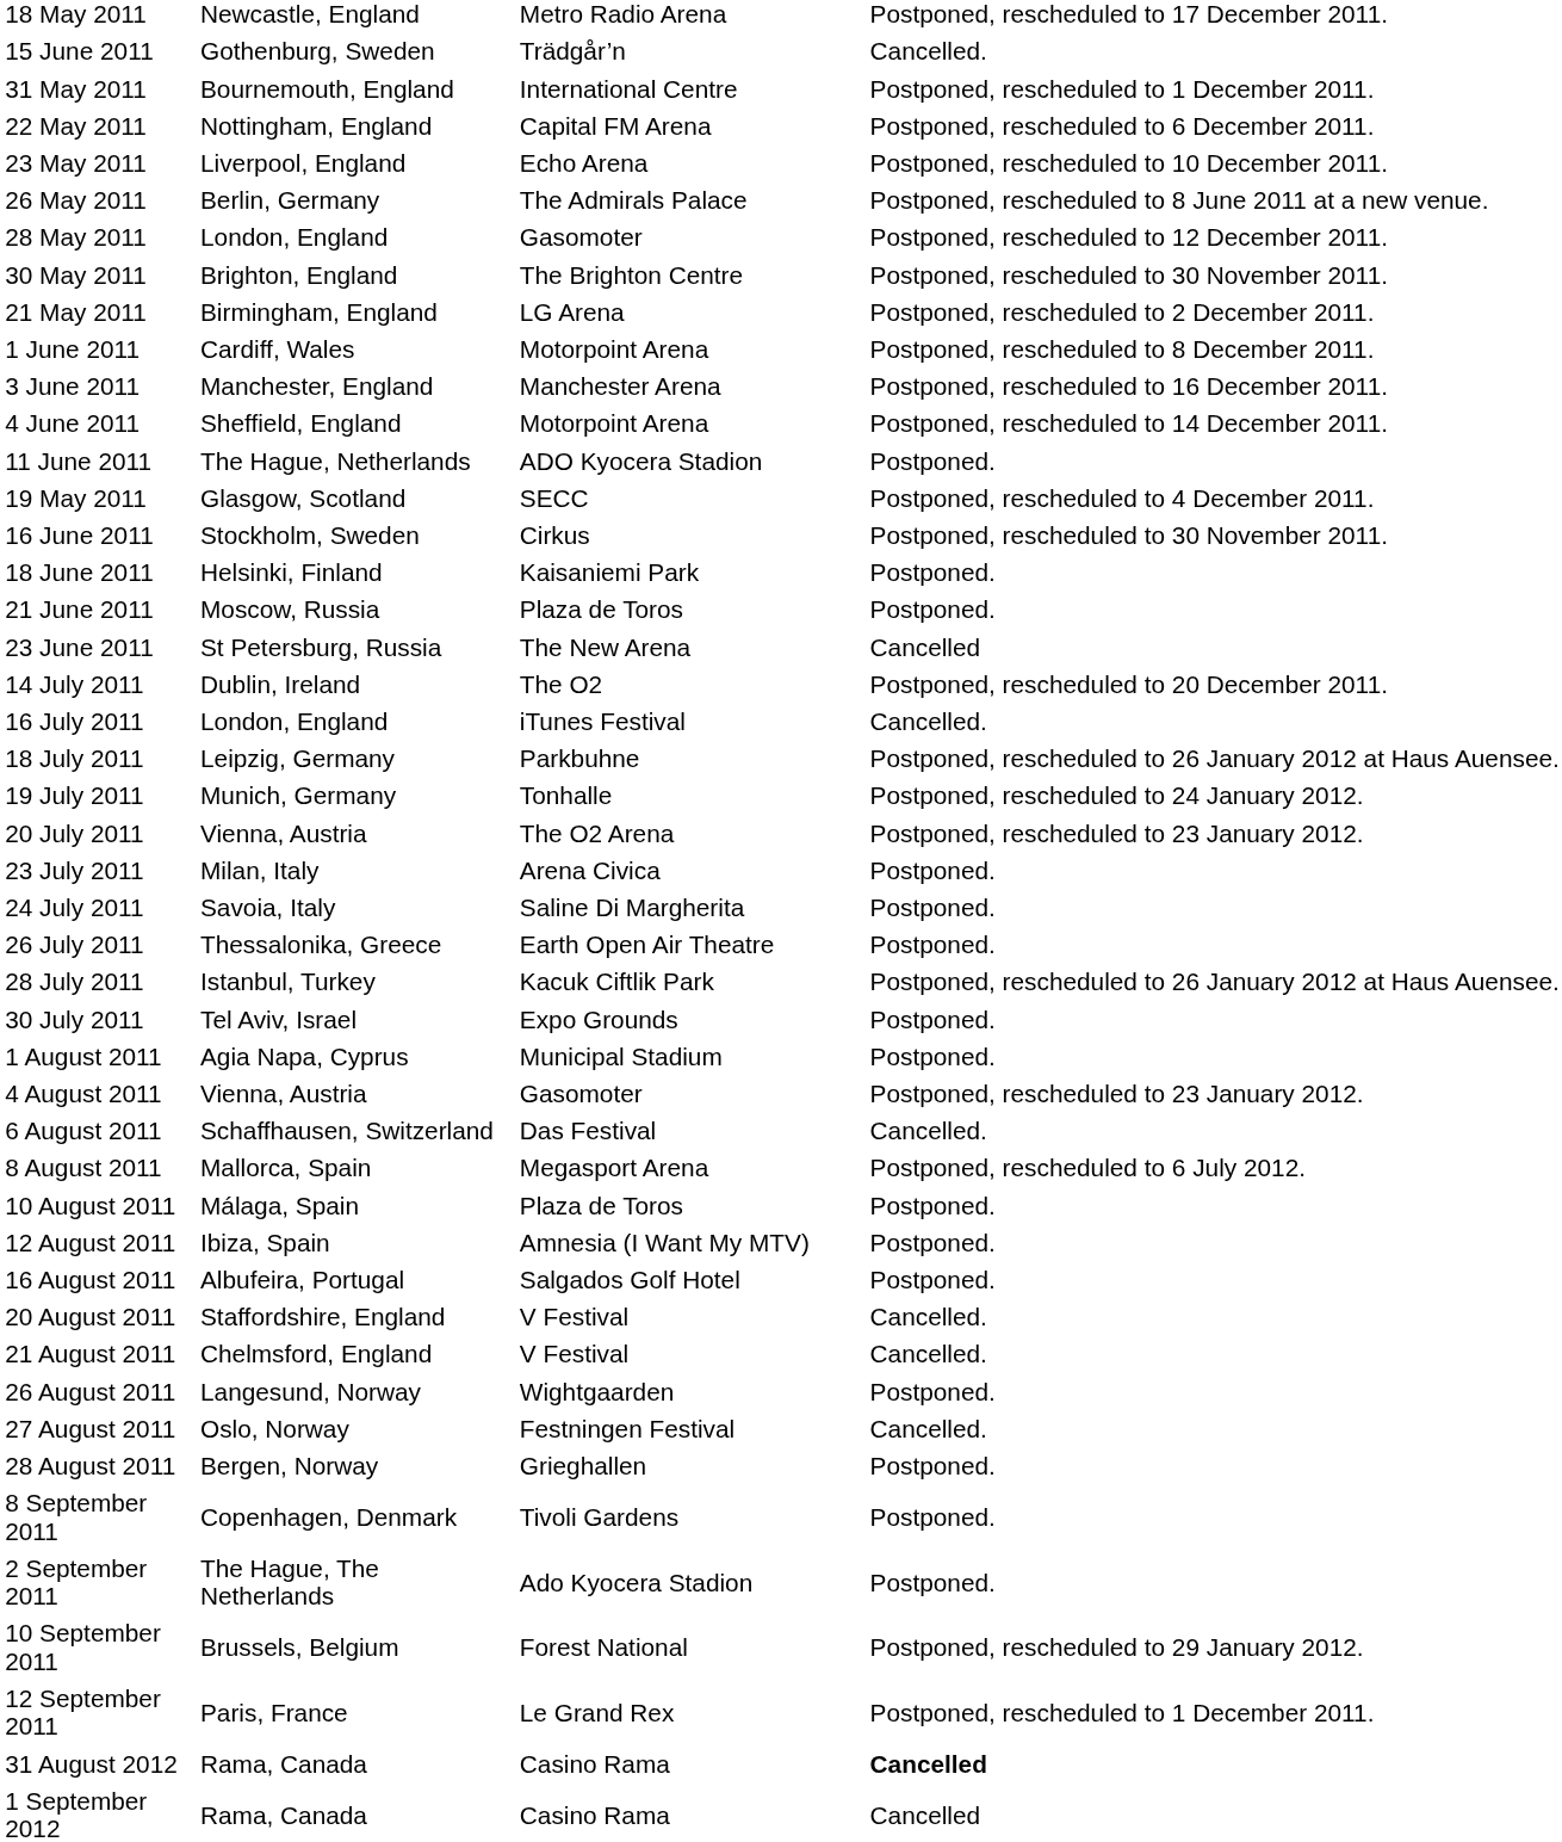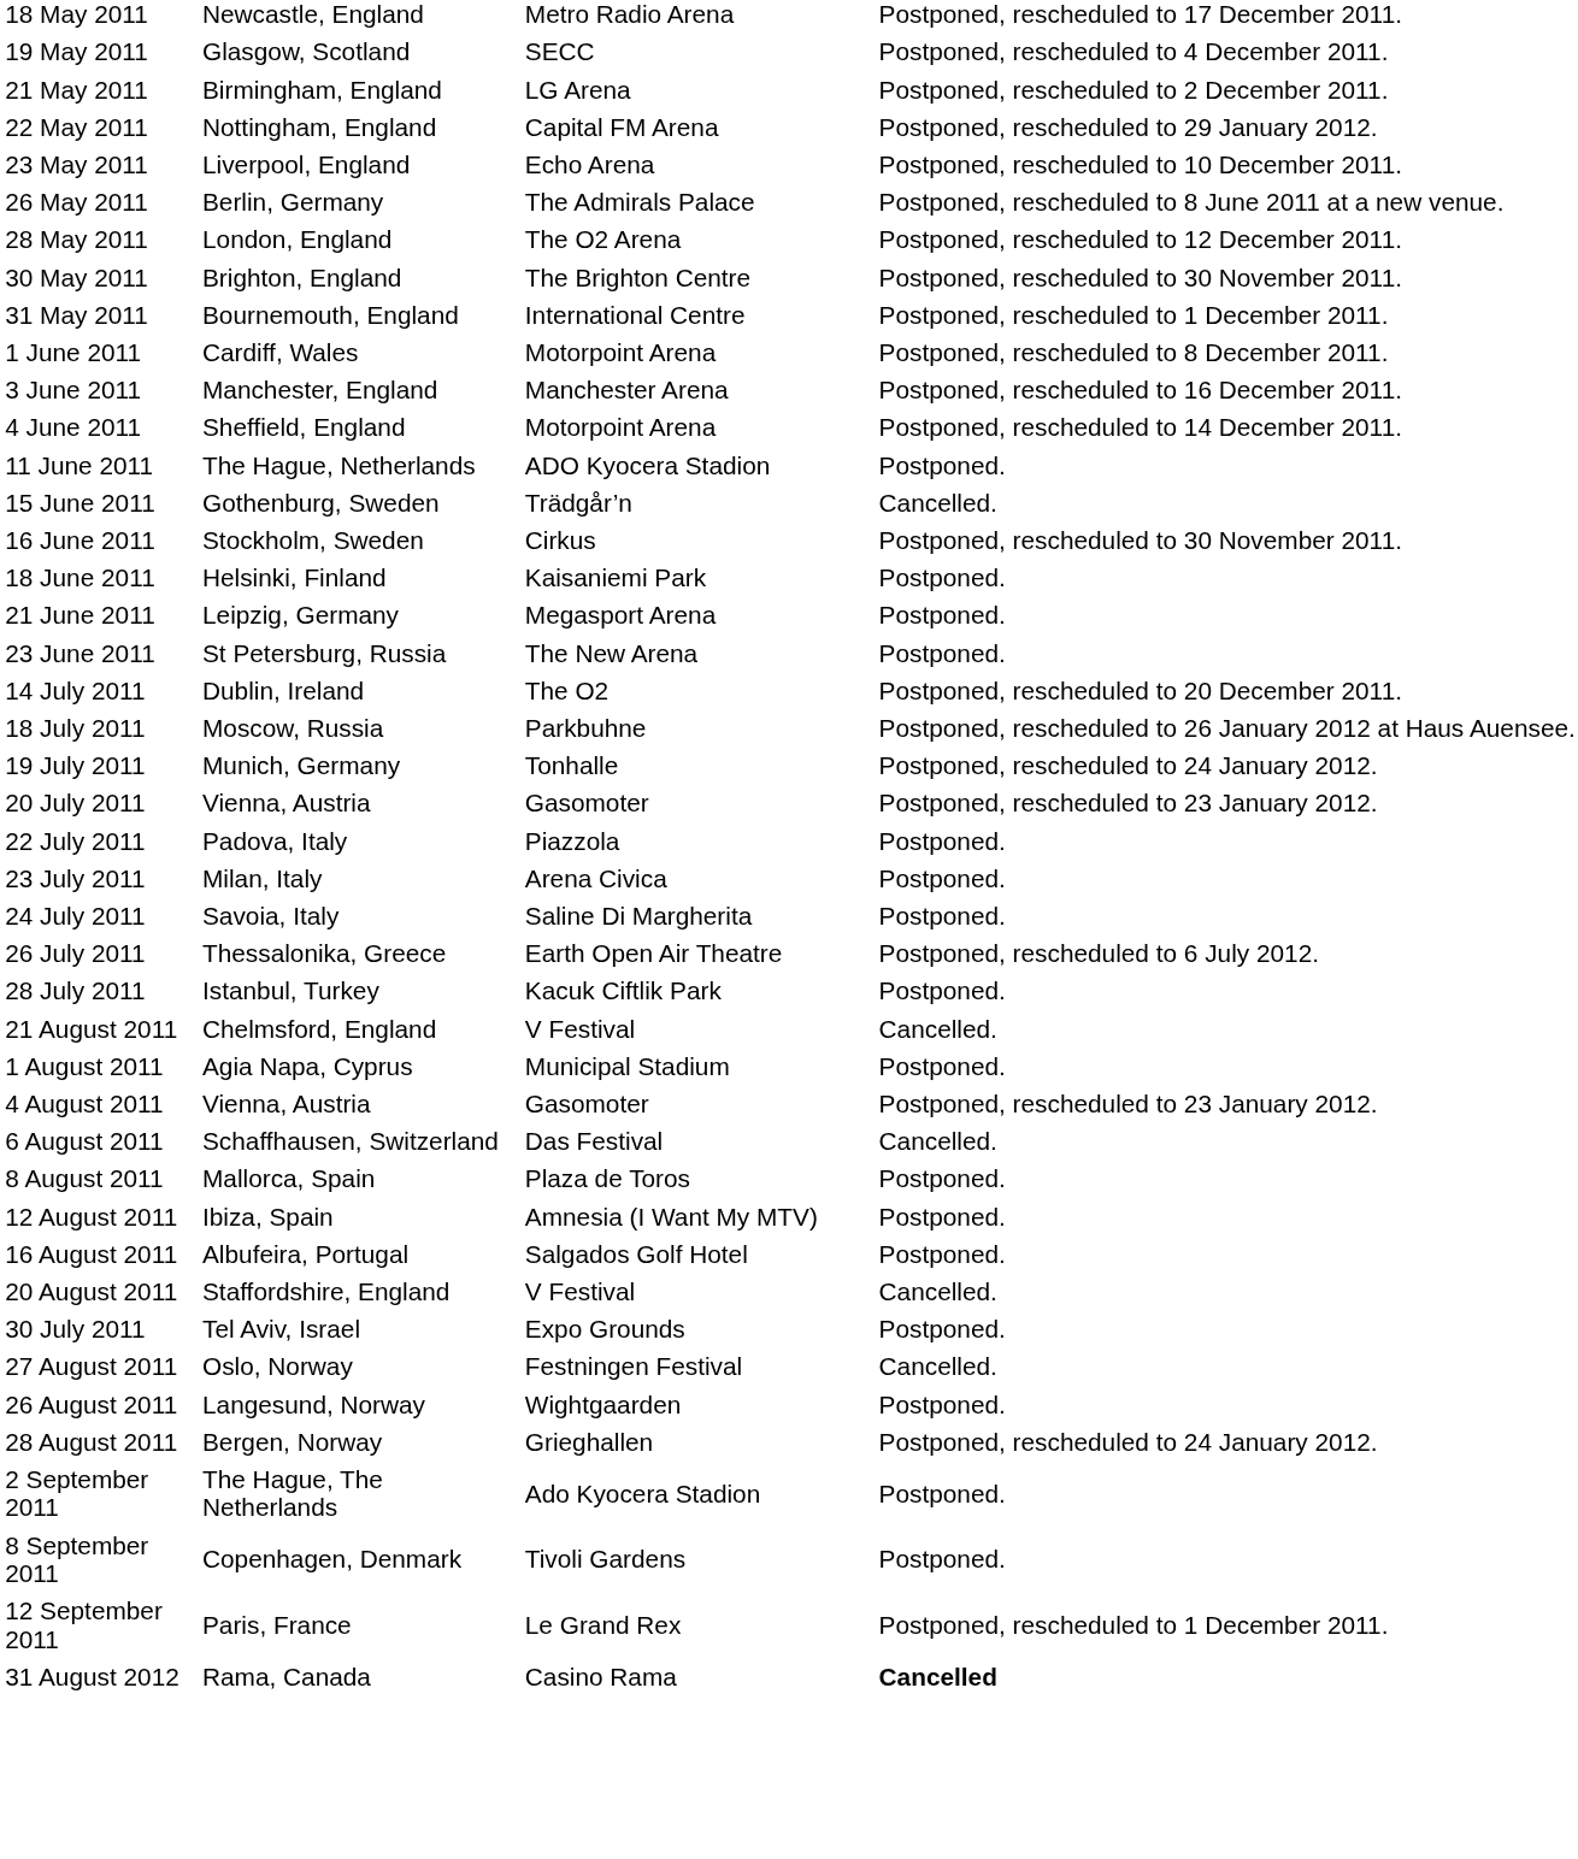 <table cellpadding="2" style="border: 0px solid darkgray;">
 <tr>
 <th width="120"></th>
 <th width="200"></th>
 <th width="220"></th>
 <th width="500"></th>
 </tr>
 <tr border="0">
 <td>18 May 2011</td>
 <td>Newcastle, England</td>
 <td>Metro Radio Arena</td>
 <td>Postponed, rescheduled to 17 December 2011.</td>
 </tr>
 <tr>
-<td>15 June 2011</td>
-<td>Gothenburg, Sweden</td>
-<td>Trädgår’n</td>
-<td>Cancelled.</td>
+<td>19 May 2011</td>
+<td>Glasgow, Scotland</td>
+<td>SECC</td>
+<td>Postponed, rescheduled to 4 December 2011.</td>
 </tr>
 <tr>
-<td>31 May 2011</td>
-<td>Bournemouth, England</td>
-<td>International Centre</td>
-<td>Postponed, rescheduled to 1 December 2011.</td>
+<td>21 May 2011</td>
+<td>Birmingham, England</td>
+<td>LG Arena</td>
+<td>Postponed, rescheduled to 2 December 2011.</td>
 </tr>
 <tr>
 <td>22 May 2011</td>
 <td>Nottingham, England</td>
 <td>Capital FM Arena</td>
-<td>Postponed, rescheduled to 6 December 2011.</td>
+<td>Postponed, rescheduled to 29 January 2012.</td>
 </tr>
 <tr>
 <td>23 May 2011</td>
 <td>Liverpool, England</td>
 <td>Echo Arena</td>
 <td>Postponed, rescheduled to 10 December 2011.</td>
 </tr>
 <tr>
 <td>26 May 2011</td>
 <td>Berlin, Germany</td>
 <td>The Admirals Palace</td>
 <td>Postponed, rescheduled to 8 June 2011 at a new venue.</td>
 </tr>
 <tr>
 <td>28 May 2011</td>
 <td>London, England</td>
-<td>Gasomoter</td>
+<td>The O2 Arena</td>
 <td>Postponed, rescheduled to 12 December 2011.</td>
 </tr>
 <tr>
 <td>30 May 2011</td>
 <td>Brighton, England</td>
 <td>The Brighton Centre</td>
 <td>Postponed, rescheduled to 30 November 2011.</td>
 </tr>
 <tr>
-<td>21 May 2011</td>
-<td>Birmingham, England</td>
-<td>LG Arena</td>
-<td>Postponed, rescheduled to 2 December 2011.</td>
+<td>31 May 2011</td>
+<td>Bournemouth, England</td>
+<td>International Centre</td>
+<td>Postponed, rescheduled to 1 December 2011.</td>
 </tr>
 <tr>
 <td>1 June 2011</td>
 <td>Cardiff, Wales</td>
 <td>Motorpoint Arena</td>
 <td>Postponed, rescheduled to 8 December 2011.</td>
 </tr>
 <tr>
 <td>3 June 2011</td>
 <td>Manchester, England</td>
 <td>Manchester Arena</td>
 <td>Postponed, rescheduled to 16 December 2011.</td>
 </tr>
 <tr>
 <td>4 June 2011</td>
 <td>Sheffield, England</td>
 <td>Motorpoint Arena</td>
 <td>Postponed, rescheduled to 14 December 2011.</td>
 </tr>
 <tr>
 <td>11 June 2011</td>
 <td>The Hague, Netherlands</td>
 <td>ADO Kyocera Stadion</td>
 <td>Postponed.</td>
 </tr>
 <tr>
-<td>19 May 2011</td>
-<td>Glasgow, Scotland</td>
-<td>SECC</td>
-<td>Postponed, rescheduled to 4 December 2011.</td>
+<td>15 June 2011</td>
+<td>Gothenburg, Sweden</td>
+<td>Trädgår’n</td>
+<td>Cancelled.</td>
 </tr>
 <tr>
 <td>16 June 2011</td>
 <td>Stockholm, Sweden</td>
 <td>Cirkus</td>
 <td>Postponed, rescheduled to 30 November 2011.</td>
 </tr>
 <tr>
 <td>18 June 2011</td>
 <td>Helsinki, Finland</td>
 <td>Kaisaniemi Park</td>
 <td>Postponed.</td>
 </tr>
 <tr>
 <td>21 June 2011</td>
-<td>Moscow, Russia</td>
-<td>Plaza de Toros</td>
+<td>Leipzig, Germany</td>
+<td>Megasport Arena</td>
 <td>Postponed.</td>
 </tr>
 <tr>
 <td>23 June 2011</td>
 <td>St Petersburg, Russia</td>
 <td>The New Arena</td>
-<td>Cancelled</td>
+<td>Postponed.</td>
 </tr>
 <tr>
 <td>14 July 2011</td>
 <td>Dublin, Ireland</td>
 <td>The O2</td>
 <td>Postponed, rescheduled to 20 December 2011.</td>
 </tr>
 <tr>
-<td>16 July 2011</td>
-<td>London, England</td>
-<td>iTunes Festival</td>
-<td>Cancelled.</td>
-</tr>
-<tr>
 <td>18 July 2011</td>
-<td>Leipzig, Germany</td>
+<td>Moscow, Russia</td>
 <td>Parkbuhne</td>
 <td>Postponed, rescheduled to 26 January 2012 at Haus Auensee.</td>
 </tr>
 <tr>
 <td>19 July 2011</td>
 <td>Munich, Germany</td>
 <td>Tonhalle</td>
 <td>Postponed, rescheduled to 24 January 2012.</td>
 </tr>
 <tr>
 <td>20 July 2011</td>
 <td>Vienna, Austria</td>
-<td>The O2 Arena</td>
+<td>Gasomoter</td>
 <td>Postponed, rescheduled to 23 January 2012.</td>
+</tr>
+<tr>
+<td>22 July 2011</td>
+<td>Padova, Italy</td>
+<td>Piazzola</td>
+<td>Postponed.</td>
 </tr>
 <tr>
 <td>23 July 2011</td>
 <td>Milan, Italy</td>
 <td>Arena Civica</td>
 <td>Postponed.</td>
 </tr>
 <tr>
 <td>24 July 2011</td>
 <td>Savoia, Italy</td>
 <td>Saline Di Margherita</td>
 <td>Postponed.</td>
 </tr>
 <tr>
 <td>26 July 2011</td>
 <td>Thessalonika, Greece</td>
 <td>Earth Open Air Theatre</td>
-<td>Postponed.</td>
+<td>Postponed, rescheduled to 6 July 2012.</td>
 </tr>
 <tr>
 <td>28 July 2011</td>
 <td>Istanbul, Turkey</td>
 <td>Kacuk Ciftlik Park</td>
-<td>Postponed, rescheduled to 26 January 2012 at Haus Auensee.</td>
+<td>Postponed.</td>
 </tr>
 <tr>
-<td>30 July 2011</td>
-<td>Tel Aviv, Israel</td>
-<td>Expo Grounds</td>
-<td>Postponed.</td>
+<td>21 August 2011</td>
+<td>Chelmsford, England</td>
+<td>V Festival</td>
+<td>Cancelled.</td>
 </tr>
 <tr>
 <td>1 August 2011</td>
 <td>Agia Napa, Cyprus</td>
 <td>Municipal Stadium</td>
 <td>Postponed.</td>
 </tr>
 <tr>
 <td>4 August 2011</td>
 <td>Vienna, Austria</td>
 <td>Gasomoter</td>
 <td>Postponed, rescheduled to 23 January 2012.</td>
 </tr>
 <tr>
 <td>6 August 2011</td>
 <td>Schaffhausen, Switzerland</td>
 <td>Das Festival</td>
 <td>Cancelled.</td>
 </tr>
 <tr>
 <td>8 August 2011</td>
 <td>Mallorca, Spain</td>
-<td>Megasport Arena</td>
-<td>Postponed, rescheduled to 6 July 2012.</td>
-</tr>
-<tr>
-<td>10 August 2011</td>
-<td>Málaga, Spain</td>
 <td>Plaza de Toros</td>
 <td>Postponed.</td>
 </tr>
 <tr>
 <td>12 August 2011</td>
 <td>Ibiza, Spain</td>
 <td>Amnesia (I Want My MTV)</td>
 <td>Postponed.</td>
 </tr>
 <tr>
 <td>16 August 2011</td>
 <td>Albufeira, Portugal</td>
 <td>Salgados Golf Hotel</td>
 <td>Postponed.</td>
 </tr>
 <tr>
 <td>20 August 2011</td>
 <td>Staffordshire, England</td>
 <td>V Festival</td>
 <td>Cancelled.</td>
 </tr>
 <tr>
-<td>21 August 2011</td>
-<td>Chelmsford, England</td>
-<td>V Festival</td>
+<td>30 July 2011</td>
+<td>Tel Aviv, Israel</td>
+<td>Expo Grounds</td>
+<td>Postponed.</td>
+</tr>
+<tr>
+<td>27 August 2011</td>
+<td>Oslo, Norway</td>
+<td>Festningen Festival</td>
 <td>Cancelled.</td>
 </tr>
 <tr>
 <td>26 August 2011</td>
 <td>Langesund, Norway</td>
 <td>Wightgaarden</td>
 <td>Postponed.</td>
 </tr>
 <tr>
-<td>27 August 2011</td>
-<td>Oslo, Norway</td>
-<td>Festningen Festival</td>
-<td>Cancelled.</td>
-</tr>
-<tr>
 <td>28 August 2011</td>
 <td>Bergen, Norway</td>
 <td>Grieghallen</td>
-<td>Postponed.</td>
-</tr>
-<tr>
-<td>8 September 2011</td>
-<td>Copenhagen, Denmark</td>
-<td>Tivoli Gardens</td>
-<td>Postponed.</td>
+<td>Postponed, rescheduled to 24 January 2012.</td>
 </tr>
 <tr>
 <td>2 September 2011</td>
 <td>The Hague, The Netherlands</td>
 <td>Ado Kyocera Stadion</td>
 <td>Postponed.</td>
 </tr>
 <tr>
-<td>10 September 2011</td>
-<td>Brussels, Belgium</td>
-<td>Forest National</td>
-<td>Postponed, rescheduled to 29 January 2012.</td>
+<td>8 September 2011</td>
+<td>Copenhagen, Denmark</td>
+<td>Tivoli Gardens</td>
+<td>Postponed.</td>
 </tr>
 <tr>
 <td>12 September 2011</td>
 <td>Paris, France</td>
 <td>Le Grand Rex</td>
 <td>Postponed, rescheduled to 1 December 2011.</td>
 </tr>
 <tr>
 <td>31 August 2012</td>
 <td>Rama, Canada</td>
 <td>Casino Rama</td>
 <td><strong>Cancelled</strong></td>
 </tr>
-<tr>
-<td>1 September 2012</td>
-<td>Rama, Canada</td>
-<td>Casino Rama</td>
-<td>Cancelled</td>
-</tr>
 </table>
